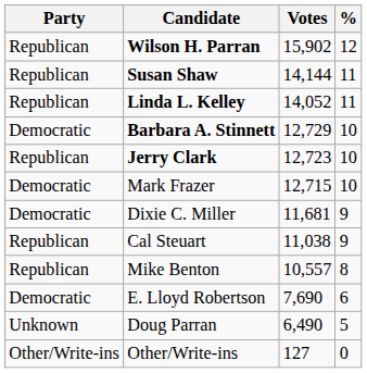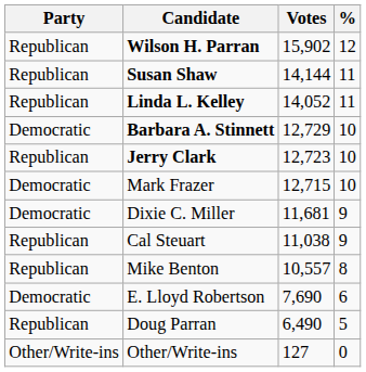 <table class="wikitable">
 <tr>
 <th>Party</th>
 <th>Candidate</th>
 <th>Votes</th>
 <th>%</th>
 </tr>
 <tr>
 <td>Republican</td>
 <td><strong>Wilson H. Parran</strong></td>
 <td>15,902</td>
 <td>12</td>
 </tr>
 <tr>
 <td>Republican</td>
 <td><strong>Susan Shaw</strong></td>
 <td>14,144</td>
 <td>11</td>
 </tr>
 <tr>
 <td>Republican</td>
 <td><strong>Linda L. Kelley</strong></td>
 <td>14,052</td>
 <td>11</td>
 </tr>
 <tr>
 <td>Democratic</td>
 <td><strong>Barbara A. Stinnett</strong></td>
 <td>12,729</td>
 <td>10</td>
 </tr>
 <tr>
 <td>Republican</td>
 <td><strong>Jerry Clark</strong></td>
 <td>12,723</td>
 <td>10</td>
 </tr>
 <tr>
 <td>Democratic</td>
 <td>Mark Frazer</td>
 <td>12,715</td>
 <td>10</td>
 </tr>
 <tr>
 <td>Democratic</td>
 <td>Dixie C. Miller</td>
 <td>11,681</td>
 <td>9</td>
 </tr>
 <tr>
 <td>Republican</td>
 <td>Cal Steuart</td>
 <td>11,038</td>
 <td>9</td>
 </tr>
 <tr>
 <td>Republican</td>
 <td>Mike Benton</td>
 <td>10,557</td>
 <td>8</td>
 </tr>
 <tr>
 <td>Democratic</td>
 <td>E. Lloyd Robertson</td>
 <td>7,690</td>
 <td>6</td>
 </tr>
 <tr>
-<td>Unknown</td>
+<td>Republican</td>
 <td>Doug Parran</td>
 <td>6,490</td>
 <td>5</td>
 </tr>
 <tr>
 <td>Other/Write-ins</td>
 <td>Other/Write-ins</td>
 <td>127</td>
 <td>0</td>
 </tr>
 </table>
